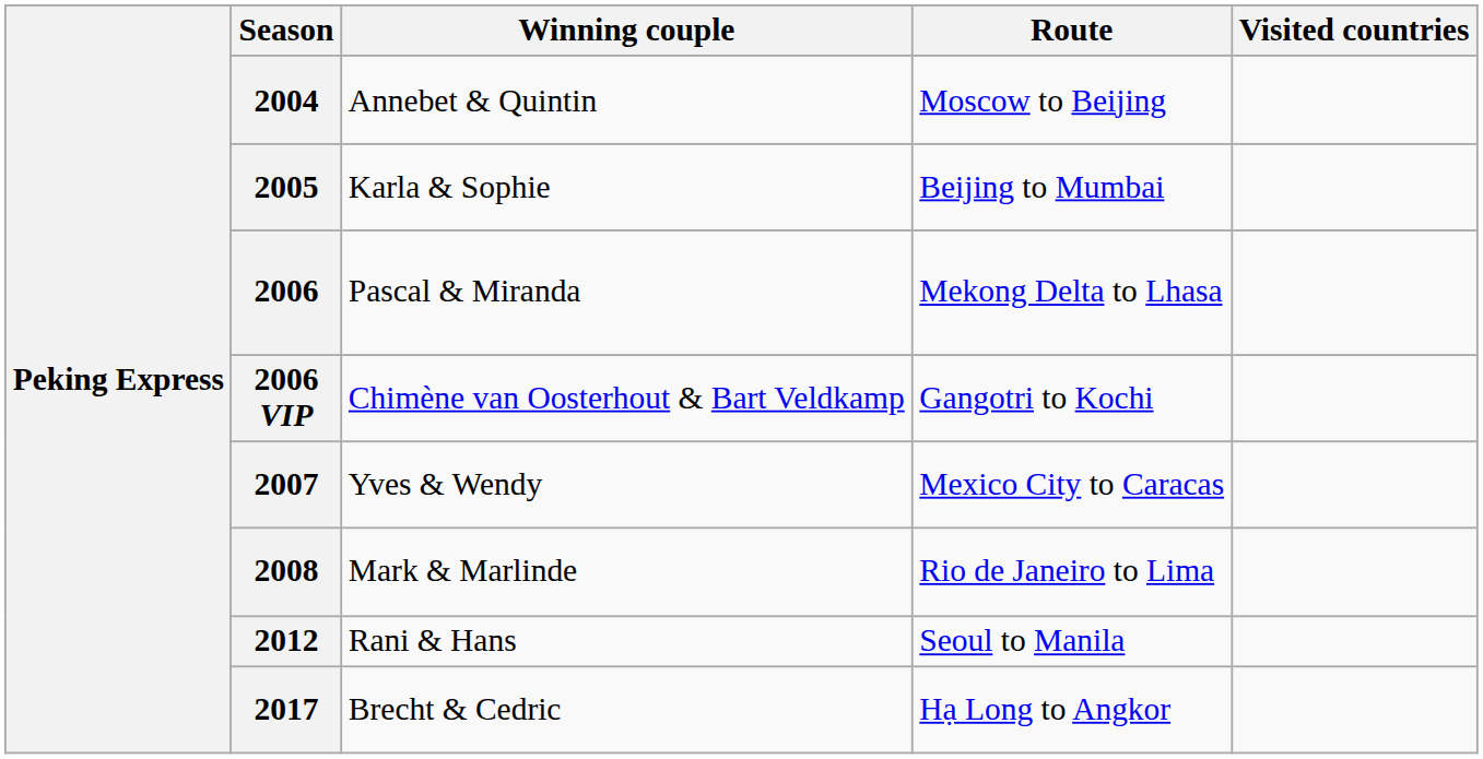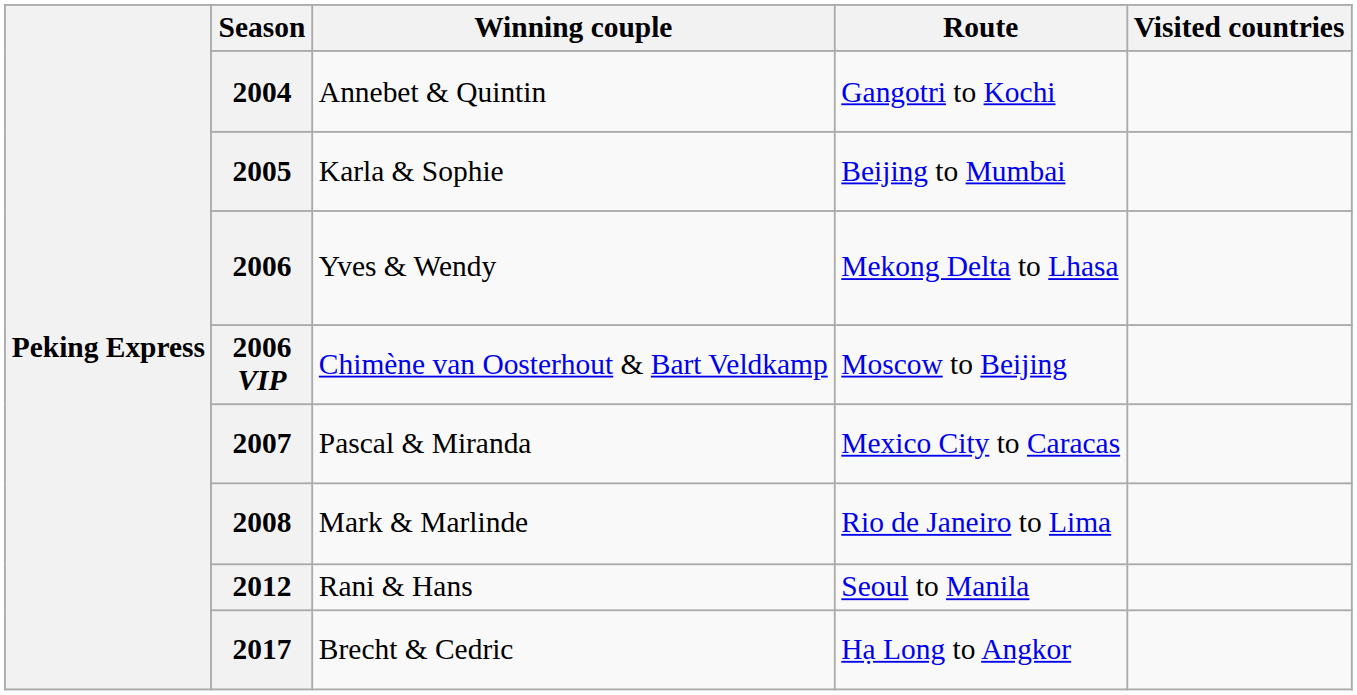 <table class="wikitable">
 <tr>
 <th rowspan="9">Peking Express</th>
 <th>Season</th>
 <th>Winning couple</th>
 <th>Route</th>
 <th>Visited countries</th>
 </tr>
 <tr>
 <th>2004</th>
 <td>Annebet & Quintin</td>
-<td><a href='#'>Moscow</a> to <a href='#'>Beijing</a></td>
+<td><a href='#'>Gangotri</a> to <a href='#'>Kochi</a></td>
 <td><br><br></td>
 </tr>
 <tr>
 <th>2005</th>
 <td>Karla & Sophie</td>
 <td><a href='#'>Beijing</a> to <a href='#'>Mumbai</a></td>
 <td><br><br></td>
 </tr>
 <tr>
 <th>2006</th>
-<td>Pascal & Miranda</td>
+<td>Yves & Wendy</td>
 <td><a href='#'>Mekong Delta</a> to <a href='#'>Lhasa</a></td>
 <td><br><br><br></td>
 </tr>
 <tr>
 <th>2006<br><em>VIP</em></th>
 <td><a href='#'>Chimène van Oosterhout</a> & <a href='#'>Bart Veldkamp</a></td>
-<td><a href='#'>Gangotri</a> to <a href='#'>Kochi</a></td>
+<td><a href='#'>Moscow</a> to <a href='#'>Beijing</a></td>
 <td></td>
 </tr>
 <tr>
 <th>2007</th>
-<td>Yves & Wendy</td>
+<td>Pascal & Miranda</td>
 <td><a href='#'>Mexico City</a> to <a href='#'>Caracas</a></td>
 <td><br><br></td>
 </tr>
 <tr>
 <th>2008</th>
 <td>Mark & Marlinde</td>
 <td><a href='#'>Rio de Janeiro</a> to <a href='#'>Lima</a></td>
 <td><br><br></td>
 </tr>
 <tr>
 <th>2012</th>
 <td>Rani & Hans</td>
 <td><a href='#'>Seoul</a> to <a href='#'>Manila</a></td>
 <td><br></td>
 </tr>
 <tr>
 <th>2017</th>
 <td>Brecht & Cedric</td>
 <td><a href='#'>Hạ Long</a> to <a href='#'>Angkor</a></td>
 <td><br><br></td>
 </tr>
 </table>
